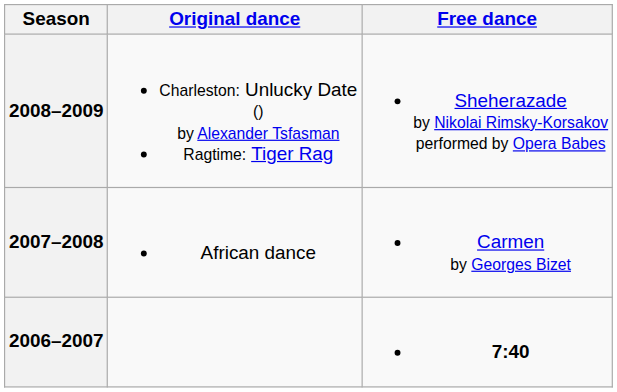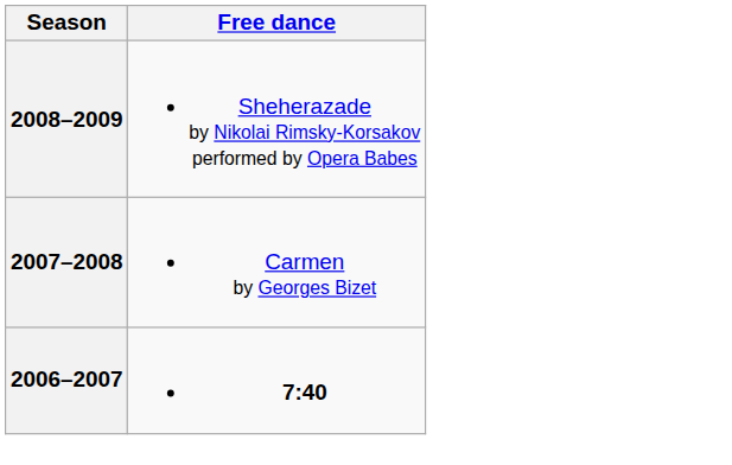 <table class="wikitable" style="text-align:center">
 <tr>
 <th>Season</th>
-<th><a href='#'>Original dance</a></th>
 <th><a href='#'>Free dance</a></th>
 </tr>
 <tr>
 <th>2008–2009 <br> </th>
-<td><br><ul><li><small>Charleston:</small> Unlucky Date <br><small>() <br> by <a href='#'>Alexander Tsfasman</a> </small></li><li><small>Ragtime:</small> <a href='#'>Tiger Rag</a></li></ul></td>
 <td><br><ul><li><a href='#'>Sheherazade</a> <br><small> by <a href='#'>Nikolai Rimsky-Korsakov</a> <br> performed by <a href='#'>Opera Babes</a> </small></li></ul></td>
 </tr>
 <tr>
 <th>2007–2008</th>
-<td><br><ul><li>African dance</li></ul></td>
 <td><br><ul><li><a href='#'>Carmen</a> <br><small> by <a href='#'>Georges Bizet</a> </small></li></ul></td>
 </tr>
 <tr>
 <th>2006–2007</th>
-<td></td>
 <td><strong><br><ul><li>7:40</li></ul></strong></td>
 </tr>
 </table>
